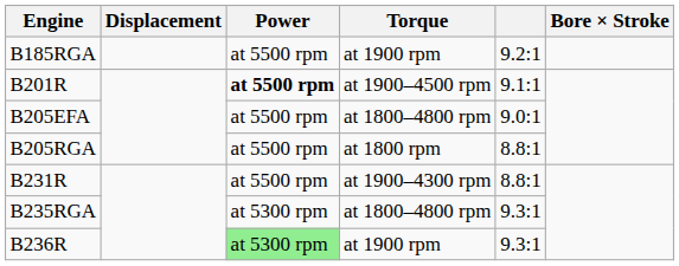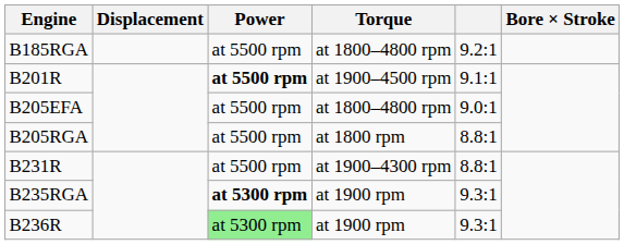 <table class="wikitable">
 <tr>
 <th scope="col">Engine</th>
 <th scope="col">Displacement</th>
 <th scope="col">Power</th>
 <th scope="col">Torque</th>
 <th scope="col"></th>
 <th scope="col">Bore × Stroke</th>
 </tr>
 <tr>
 <td>B185RGA</td>
 <td></td>
 <td> at 5500 rpm</td>
-<td> at 1900 rpm</td>
+<td> at 1800–4800 rpm</td>
 <td>9.2:1</td>
 <td></td>
 </tr>
 <tr>
 <td>B201R</td>
 <td rowspan="3"></td>
 <td><strong> at 5500 rpm</strong></td>
 <td> at 1900–4500 rpm</td>
 <td>9.1:1</td>
 <td rowspan="3"></td>
 </tr>
 <tr>
 <td>B205EFA</td>
 <td> at 5500 rpm</td>
 <td> at 1800–4800 rpm</td>
 <td>9.0:1</td>
 </tr>
 <tr>
 <td>B205RGA</td>
 <td> at 5500 rpm</td>
 <td> at 1800 rpm</td>
 <td>8.8:1</td>
 </tr>
 <tr>
 <td>B231R</td>
 <td rowspan="3"></td>
 <td> at 5500 rpm</td>
 <td> at 1900–4300 rpm</td>
 <td>8.8:1</td>
 <td rowspan="3"></td>
 </tr>
 <tr>
 <td>B235RGA</td>
-<td> at 5300 rpm</td>
-<td> at 1800–4800 rpm</td>
+<td><strong> at 5300 rpm</strong></td>
+<td> at 1900 rpm</td>
 <td>9.3:1</td>
 </tr>
 <tr>
 <td>B236R</td>
 <td style="background: lightgreen;"> at 5300 rpm</td>
 <td> at 1900 rpm</td>
 <td>9.3:1</td>
 </tr>
 </table>
